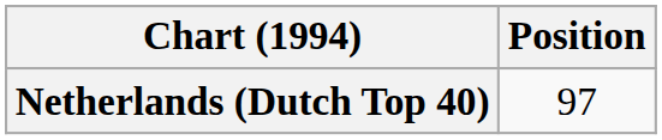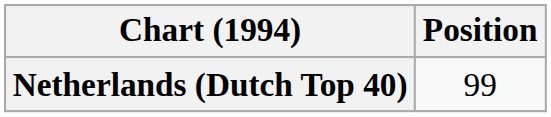 <table class="wikitable plainrowheaders" style="text-align:center">
 <tr>
 <th scope="col">Chart (1994)</th>
 <th scope="col">Position</th>
 </tr>
 <tr>
 <th scope="row">Netherlands (Dutch Top 40)</th>
-<td>97</td>
+<td>99</td>
 </tr>
 </table>
